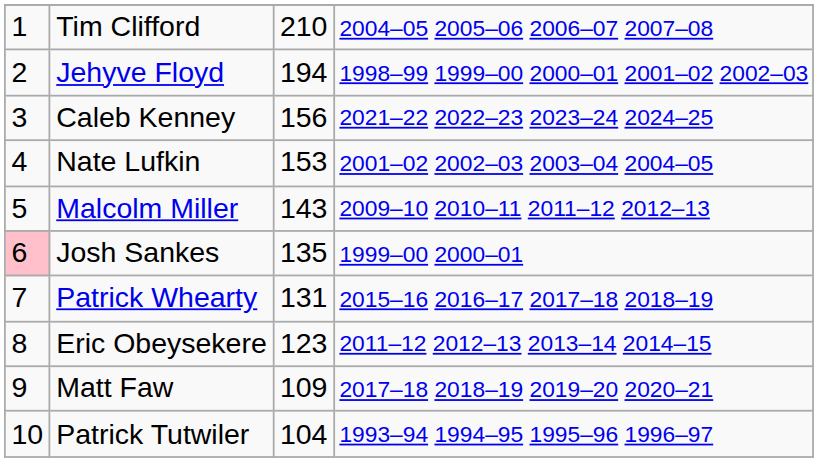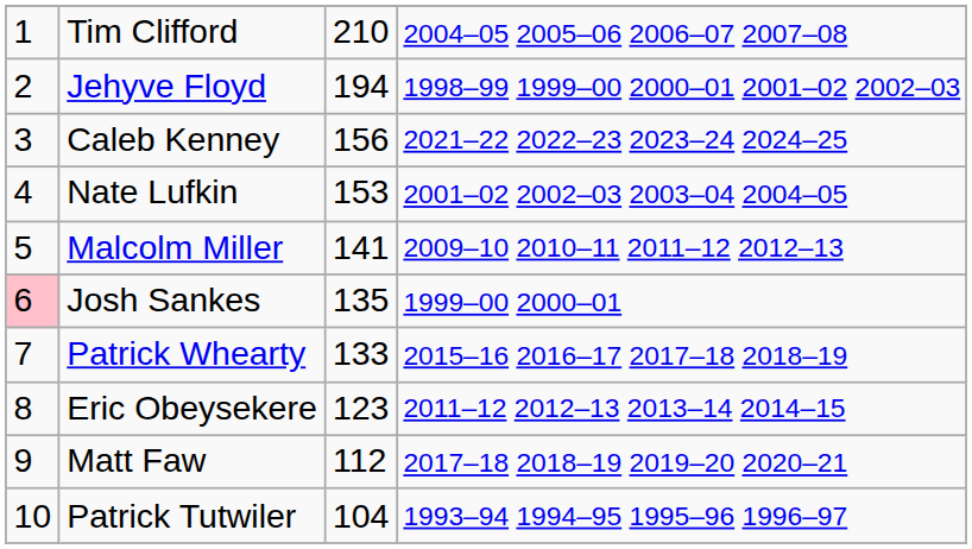 <table class="wikitable">
 <tr>
 </tr>
 <tr>
 <td>1</td>
 <td>Tim Clifford</td>
 <td>210</td>
 <td style="font-size:80%;"><a href='#'>2004–05</a> <a href='#'>2005–06</a> <a href='#'>2006–07</a> <a href='#'>2007–08</a></td>
 </tr>
 <tr>
 <td>2</td>
 <td><a href='#'>Jehyve Floyd</a></td>
 <td>194</td>
 <td style="font-size:80%;"><a href='#'>1998–99</a> <a href='#'>1999–00</a> <a href='#'>2000–01</a> <a href='#'>2001–02</a> <a href='#'>2002–03</a></td>
 </tr>
 <tr>
 <td>3</td>
 <td>Caleb Kenney</td>
 <td>156</td>
 <td style="font-size:80%;"><a href='#'>2021–22</a> <a href='#'>2022–23</a> <a href='#'>2023–24</a> <a href='#'>2024–25</a></td>
 </tr>
 <tr>
 <td>4</td>
 <td>Nate Lufkin</td>
 <td>153</td>
 <td style="font-size:80%;"><a href='#'>2001–02</a> <a href='#'>2002–03</a> <a href='#'>2003–04</a> <a href='#'>2004–05</a></td>
 </tr>
 <tr>
 <td>5</td>
 <td><a href='#'>Malcolm Miller</a></td>
-<td>143</td>
+<td>141</td>
 <td style="font-size:80%;"><a href='#'>2009–10</a> <a href='#'>2010–11</a> <a href='#'>2011–12</a> <a href='#'>2012–13</a></td>
 </tr>
 <tr>
 <td style="background: pink;">6</td>
 <td>Josh Sankes</td>
 <td>135</td>
 <td style="font-size:80%;"><a href='#'>1999–00</a> <a href='#'>2000–01</a></td>
 </tr>
 <tr>
 <td>7</td>
 <td><a href='#'>Patrick Whearty</a></td>
-<td>131</td>
+<td>133</td>
 <td style="font-size:80%;"><a href='#'>2015–16</a> <a href='#'>2016–17</a> <a href='#'>2017–18</a> <a href='#'>2018–19</a></td>
 </tr>
 <tr>
 <td>8</td>
 <td>Eric Obeysekere</td>
 <td>123</td>
 <td style="font-size:80%;"><a href='#'>2011–12</a> <a href='#'>2012–13</a> <a href='#'>2013–14</a> <a href='#'>2014–15</a></td>
 </tr>
 <tr>
 <td>9</td>
 <td>Matt Faw</td>
-<td>109</td>
+<td>112</td>
 <td style="font-size:80%;"><a href='#'>2017–18</a> <a href='#'>2018–19</a> <a href='#'>2019–20</a> <a href='#'>2020–21</a></td>
 </tr>
 <tr>
 <td>10</td>
 <td>Patrick Tutwiler</td>
 <td>104</td>
 <td style="font-size:80%;"><a href='#'>1993–94</a> <a href='#'>1994–95</a> <a href='#'>1995–96</a> <a href='#'>1996–97</a></td>
 </tr>
 </table>
